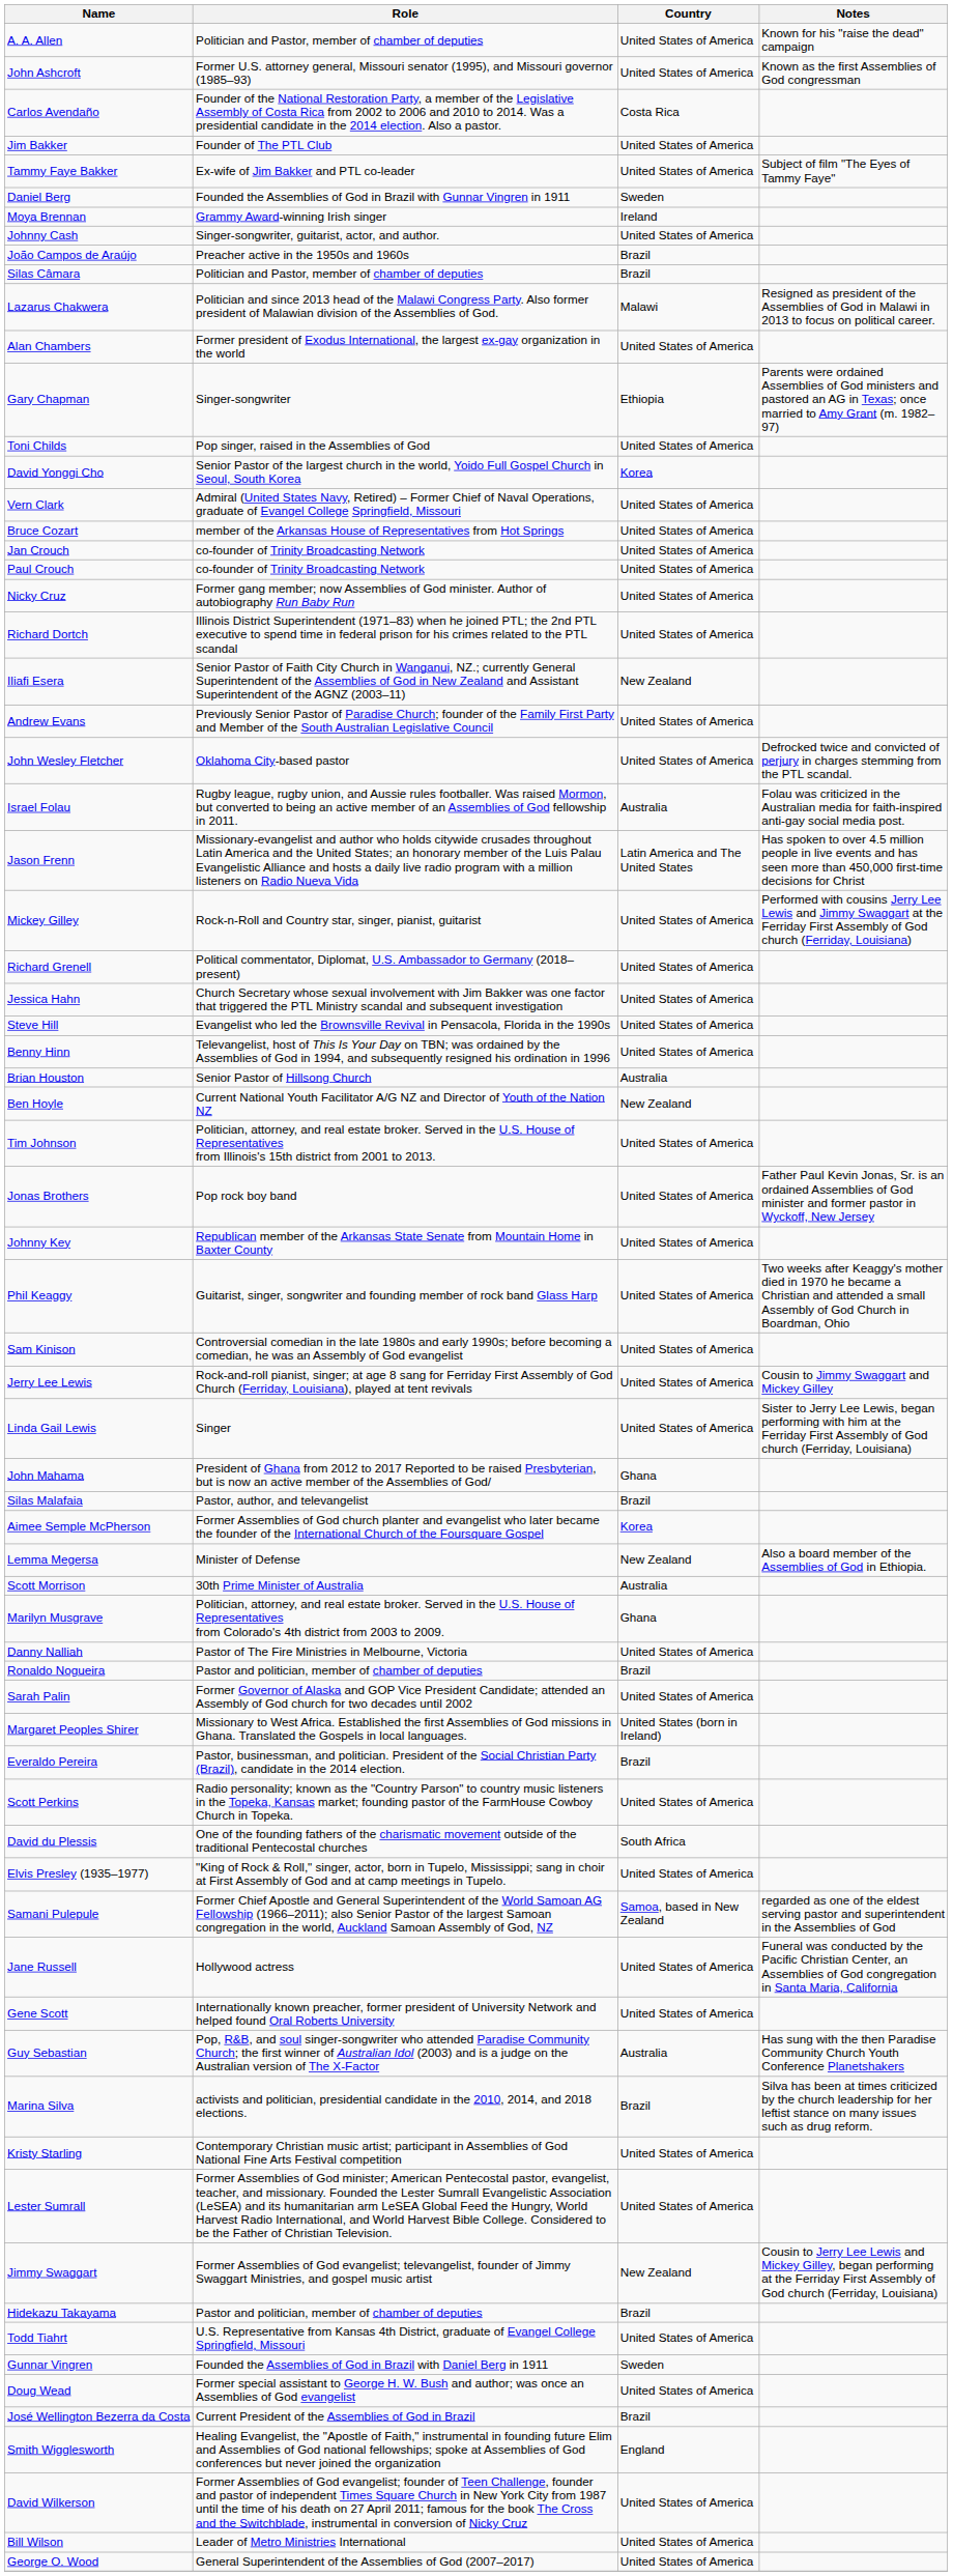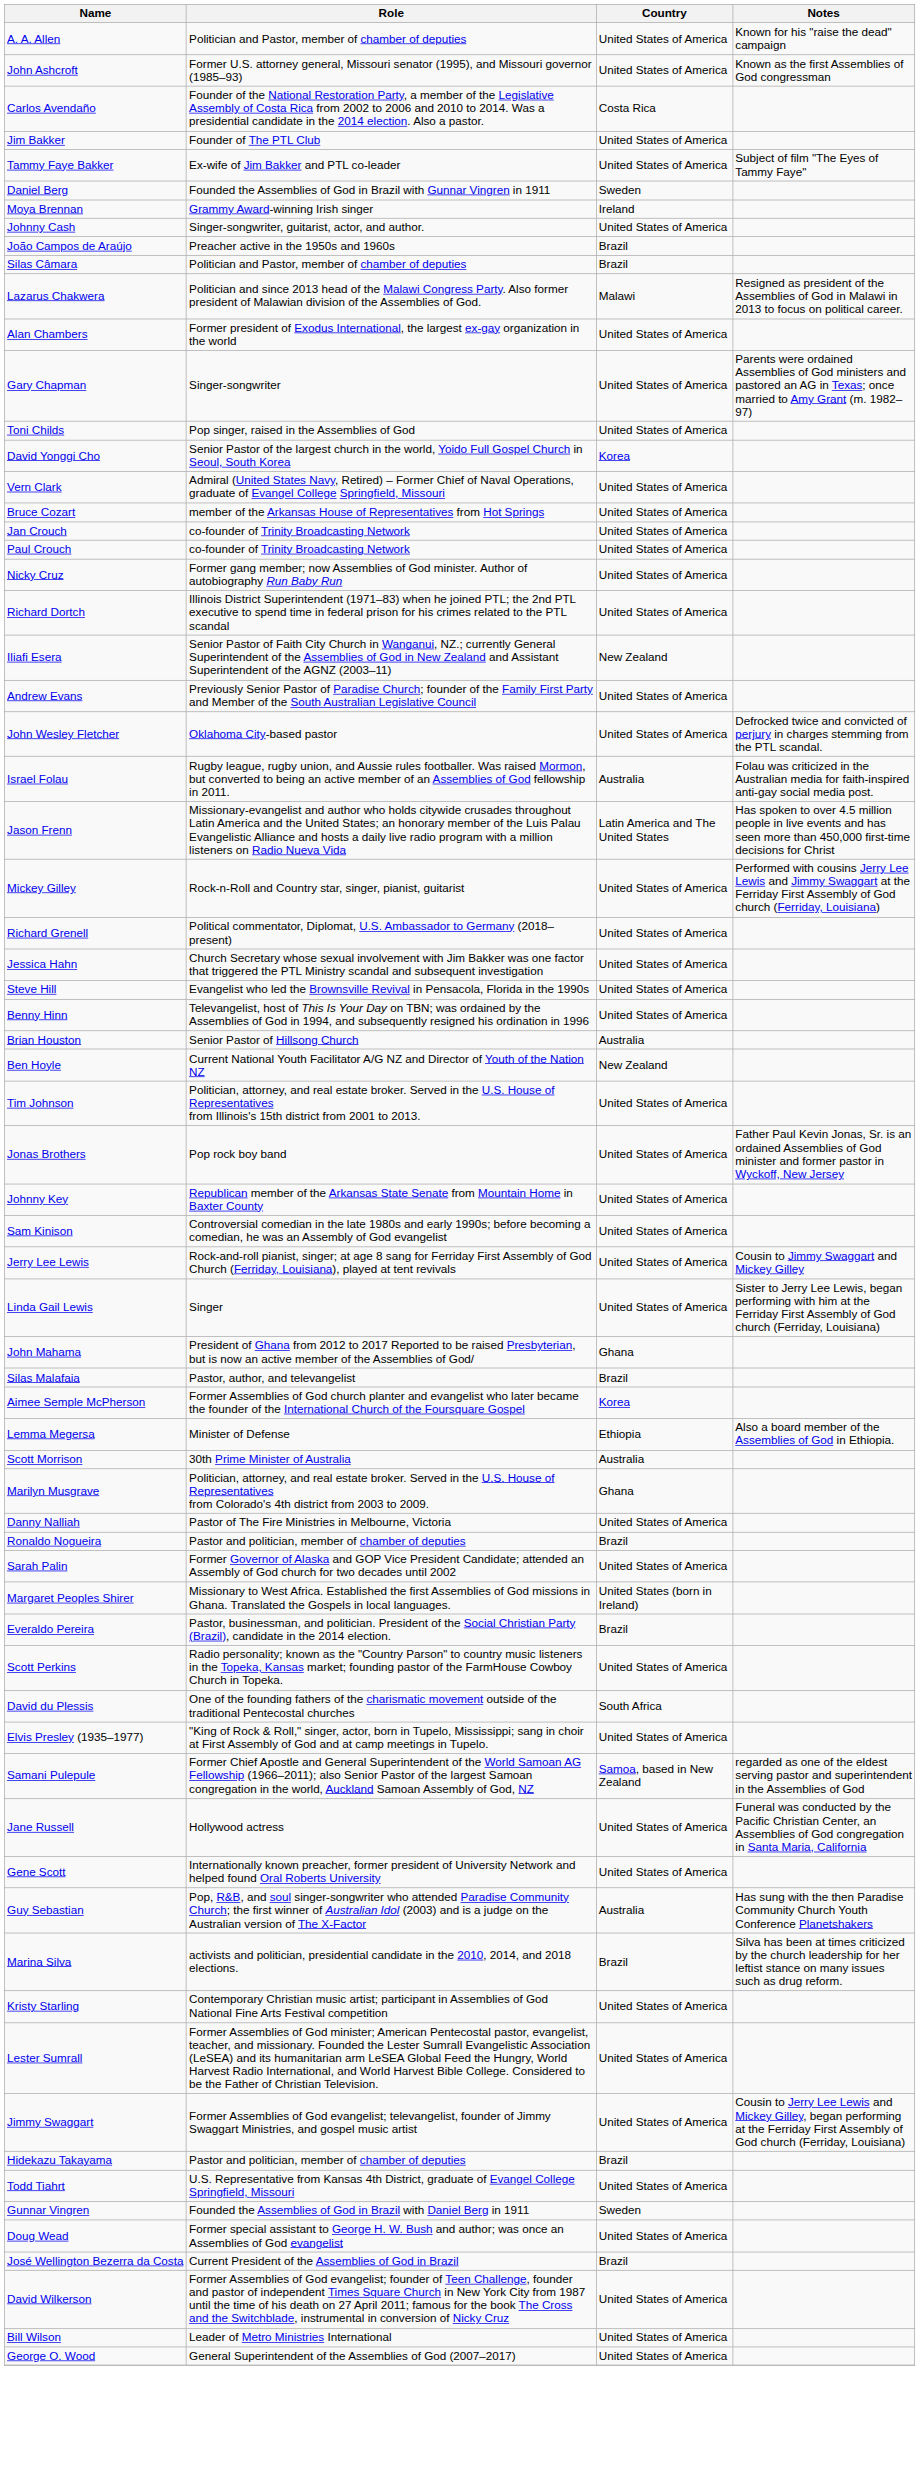 <table border="1" class="wikitable">
 <tr>
 <th width="20%">Name</th>
 <th width="45%">Role</th>
 <th width="15%">Country</th>
 <th width="40%">Notes</th>
 </tr>
 <tr>
 <td><a href='#'>A. A. Allen</a></td>
 <td>Politician and Pastor, member of <a href='#'>chamber of deputies</a></td>
 <td>United States of America</td>
 <td>Known for his "raise the dead" campaign</td>
 </tr>
 <tr>
 <td><a href='#'>John Ashcroft</a></td>
 <td>Former U.S. attorney general, Missouri senator (1995), and Missouri governor (1985–93)</td>
 <td>United States of America</td>
 <td>Known as the first Assemblies of God congressman</td>
 </tr>
 <tr>
 <td><a href='#'>Carlos Avendaño</a></td>
 <td>Founder of the <a href='#'>National Restoration Party</a>, a member of the <a href='#'>Legislative Assembly of Costa Rica</a> from 2002 to 2006 and 2010 to 2014. Was a presidential candidate in the <a href='#'>2014 election</a>. Also a pastor.</td>
 <td>Costa Rica</td>
 <td></td>
 </tr>
 <tr>
 <td><a href='#'>Jim Bakker</a></td>
 <td>Founder of <a href='#'>The PTL Club</a></td>
 <td>United States of America</td>
 <td></td>
 </tr>
 <tr>
 <td><a href='#'>Tammy Faye Bakker</a></td>
 <td>Ex-wife of <a href='#'>Jim Bakker</a> and PTL co-leader</td>
 <td>United States of America</td>
 <td>Subject of film "The Eyes of Tammy Faye"</td>
 </tr>
 <tr>
 <td><a href='#'>Daniel Berg</a></td>
 <td>Founded the Assemblies of God in Brazil with <a href='#'>Gunnar Vingren</a> in 1911</td>
 <td>Sweden</td>
 </tr>
 <tr>
 <td><a href='#'>Moya Brennan</a></td>
 <td><a href='#'>Grammy Award</a>-winning Irish singer</td>
 <td>Ireland</td>
 <td></td>
 </tr>
 <tr>
 <td><a href='#'>Johnny Cash</a></td>
 <td>Singer-songwriter, guitarist, actor, and author.</td>
 <td>United States of America</td>
 <td></td>
 </tr>
 <tr>
 <td><a href='#'>João Campos de Araújo</a></td>
 <td>Preacher active in the 1950s and 1960s</td>
 <td>Brazil</td>
 <td></td>
 </tr>
 <tr>
 <td><a href='#'>Silas Câmara</a></td>
 <td>Politician and Pastor, member of <a href='#'>chamber of deputies</a></td>
 <td>Brazil</td>
 <td></td>
 </tr>
 <tr>
 <td><a href='#'>Lazarus Chakwera</a></td>
 <td>Politician and since 2013 head of the <a href='#'>Malawi Congress Party</a>. Also former president of Malawian division of the Assemblies of God.</td>
 <td>Malawi</td>
 <td>Resigned as president of the Assemblies of God in Malawi in 2013 to focus on political career.</td>
 </tr>
 <tr>
 <td><a href='#'>Alan Chambers</a></td>
 <td>Former president of <a href='#'>Exodus International</a>, the largest <a href='#'>ex-gay</a> organization in the world</td>
 <td>United States of America</td>
 <td></td>
 </tr>
 <tr>
 <td><a href='#'>Gary Chapman</a></td>
 <td>Singer-songwriter</td>
-<td>Ethiopia</td>
+<td>United States of America</td>
 <td>Parents were ordained Assemblies of God ministers and pastored an AG in <a href='#'>Texas</a>; once married to <a href='#'>Amy Grant</a> (m. 1982–97)</td>
 </tr>
 <tr>
 <td><a href='#'>Toni Childs</a></td>
 <td>Pop singer, raised in the Assemblies of God</td>
 <td>United States of America</td>
 <td></td>
 </tr>
 <tr>
 <td><a href='#'>David Yonggi Cho</a></td>
 <td>Senior Pastor of the largest church in the world, <a href='#'>Yoido Full Gospel Church</a> in <a href='#'>Seoul, South Korea</a></td>
 <td><a href='#'>Korea</a></td>
 <td></td>
 </tr>
 <tr>
 <td><a href='#'>Vern Clark</a></td>
 <td>Admiral (<a href='#'>United States Navy</a>, Retired) – Former Chief of Naval Operations, graduate of <a href='#'>Evangel College</a> <a href='#'>Springfield, Missouri</a></td>
 <td>United States of America</td>
 <td></td>
 </tr>
 <tr>
 <td><a href='#'>Bruce Cozart</a></td>
 <td>member of the <a href='#'>Arkansas House of Representatives</a> from <a href='#'>Hot Springs</a></td>
 <td>United States of America</td>
 <td></td>
 </tr>
 <tr>
 <td><a href='#'>Jan Crouch</a></td>
 <td>co-founder of <a href='#'>Trinity Broadcasting Network</a></td>
 <td>United States of America</td>
 <td></td>
 </tr>
 <tr>
 <td><a href='#'>Paul Crouch</a></td>
 <td>co-founder of <a href='#'>Trinity Broadcasting Network</a></td>
 <td>United States of America</td>
 <td></td>
 </tr>
 <tr>
 <td><a href='#'>Nicky Cruz</a></td>
 <td>Former gang member; now Assemblies of God minister. Author of autobiography <em><a href='#'>Run Baby Run</a></em></td>
 <td>United States of America</td>
 <td></td>
 </tr>
 <tr>
 <td><a href='#'>Richard Dortch</a></td>
 <td>Illinois District Superintendent (1971–83) when he joined PTL; the 2nd PTL executive to spend time in federal prison for his crimes related to the PTL scandal</td>
 <td>United States of America</td>
 <td></td>
 </tr>
 <tr>
 <td><a href='#'>Iliafi Esera</a></td>
 <td>Senior Pastor of Faith City Church in <a href='#'>Wanganui</a>, NZ.; currently General Superintendent of the <a href='#'>Assemblies of God in New Zealand</a> and Assistant Superintendent of the AGNZ (2003–11)</td>
 <td>New Zealand</td>
 <td></td>
 </tr>
 <tr>
 <td><a href='#'>Andrew Evans</a></td>
 <td>Previously Senior Pastor of <a href='#'>Paradise Church</a>; founder of the <a href='#'>Family First Party</a> and Member of the <a href='#'>South Australian Legislative Council</a></td>
 <td>United States of America</td>
 <td></td>
 </tr>
 <tr>
 <td><a href='#'>John Wesley Fletcher</a></td>
 <td><a href='#'>Oklahoma City</a>-based pastor</td>
 <td>United States of America</td>
 <td>Defrocked twice and convicted of <a href='#'>perjury</a> in charges stemming from the PTL scandal.</td>
 </tr>
 <tr>
 <td><a href='#'>Israel Folau</a></td>
 <td>Rugby league, rugby union, and Aussie rules footballer. Was raised <a href='#'>Mormon</a>, but converted to being an active member of an <a href='#'>Assemblies of God</a> fellowship in 2011.</td>
 <td>Australia</td>
 <td>Folau was criticized in the Australian media for faith-inspired anti-gay social media post.</td>
 </tr>
 <tr>
 <td><a href='#'>Jason Frenn</a></td>
 <td>Missionary-evangelist and author who holds citywide crusades throughout Latin America and the United States; an honorary member of the Luis Palau Evangelistic Alliance and hosts a daily live radio program with a million listeners on <a href='#'>Radio Nueva Vida</a></td>
 <td>Latin America and The United States</td>
 <td>Has spoken to over 4.5 million people in live events and has seen more than 450,000 first-time decisions for Christ</td>
 </tr>
 <tr>
 <td><a href='#'>Mickey Gilley</a></td>
 <td>Rock-n-Roll and Country star, singer, pianist, guitarist</td>
 <td>United States of America</td>
 <td>Performed with cousins <a href='#'>Jerry Lee Lewis</a> and <a href='#'>Jimmy Swaggart</a> at the Ferriday First Assembly of God church (<a href='#'>Ferriday, Louisiana</a>)</td>
 </tr>
 <tr>
 <td><a href='#'>Richard Grenell</a></td>
 <td>Political commentator, Diplomat, <a href='#'>U.S. Ambassador to Germany</a> (2018–present)</td>
 <td>United States of America</td>
 <td></td>
 </tr>
 <tr>
 <td><a href='#'>Jessica Hahn</a></td>
 <td>Church Secretary whose sexual involvement with Jim Bakker was one factor that triggered the PTL Ministry scandal and subsequent investigation</td>
 <td>United States of America</td>
 <td></td>
 </tr>
 <tr>
 <td><a href='#'>Steve Hill</a></td>
 <td>Evangelist who led the <a href='#'>Brownsville Revival</a> in Pensacola, Florida in the 1990s</td>
 <td>United States of America</td>
 <td></td>
 </tr>
 <tr>
 <td><a href='#'>Benny Hinn</a></td>
 <td>Televangelist, host of <em>This Is Your Day</em> on TBN; was ordained by the Assemblies of God in 1994, and subsequently resigned his ordination in 1996</td>
 <td>United States of America</td>
 <td></td>
 </tr>
 <tr>
 <td><a href='#'>Brian Houston</a></td>
 <td>Senior Pastor of <a href='#'>Hillsong Church</a></td>
 <td>Australia</td>
 <td></td>
 </tr>
 <tr>
 <td><a href='#'>Ben Hoyle</a></td>
 <td>Current National Youth Facilitator A/G NZ and Director of <a href='#'>Youth of the Nation NZ</a></td>
 <td>New Zealand</td>
 <td></td>
 </tr>
 <tr>
 <td><a href='#'>Tim Johnson</a></td>
 <td>Politician, attorney, and real estate broker. Served in the <a href='#'>U.S. House of Representatives</a><br>from Illinois's 15th district from 2001 to 2013.</td>
 <td>United States of America</td>
 <td></td>
 </tr>
 <tr>
 <td><a href='#'>Jonas Brothers</a></td>
 <td>Pop rock boy band</td>
 <td>United States of America</td>
 <td>Father Paul Kevin Jonas, Sr. is an ordained Assemblies of God minister and former pastor in <a href='#'>Wyckoff, New Jersey</a></td>
 </tr>
 <tr>
 <td><a href='#'>Johnny Key</a></td>
 <td><a href='#'>Republican</a> member of the <a href='#'>Arkansas State Senate</a> from <a href='#'>Mountain Home</a> in <a href='#'>Baxter County</a></td>
 <td>United States of America</td>
 <td></td>
 </tr>
 <tr>
-<td><a href='#'>Phil Keaggy</a></td>
-<td>Guitarist, singer, songwriter and founding member of rock band <a href='#'>Glass Harp</a></td>
-<td>United States of America</td>
-<td>Two weeks after Keaggy's mother died in 1970 he became a Christian and attended a small Assembly of God Church in Boardman, Ohio</td>
-</tr>
-<tr>
 <td><a href='#'>Sam Kinison</a></td>
 <td>Controversial comedian in the late 1980s and early 1990s; before becoming a comedian, he was an Assembly of God evangelist</td>
 <td>United States of America</td>
 <td></td>
 </tr>
 <tr>
 <td><a href='#'>Jerry Lee Lewis</a></td>
 <td>Rock-and-roll pianist, singer; at age 8 sang for Ferriday First Assembly of God Church (<a href='#'>Ferriday, Louisiana</a>), played at tent revivals</td>
 <td>United States of America</td>
 <td>Cousin to <a href='#'>Jimmy Swaggart</a> and <a href='#'>Mickey Gilley</a></td>
 </tr>
 <tr>
 <td><a href='#'>Linda Gail Lewis</a></td>
 <td>Singer</td>
 <td>United States of America</td>
 <td>Sister to Jerry Lee Lewis, began performing with him at the Ferriday First Assembly of God church (Ferriday, Louisiana)</td>
 </tr>
 <tr>
 <td><a href='#'>John Mahama</a></td>
 <td>President of <a href='#'>Ghana</a> from 2012 to 2017 Reported to be raised <a href='#'>Presbyterian</a>, but is now an active member of the Assemblies of God/</td>
 <td>Ghana</td>
 <td></td>
 </tr>
 <tr>
 <td><a href='#'>Silas Malafaia</a></td>
 <td>Pastor, author, and televangelist</td>
 <td>Brazil</td>
 <td></td>
 </tr>
 <tr>
 <td><a href='#'>Aimee Semple McPherson</a></td>
 <td>Former Assemblies of God church planter and evangelist who later became the founder of the <a href='#'>International Church of the Foursquare Gospel</a></td>
 <td><a href='#'>Korea</a></td>
 <td></td>
 </tr>
 <tr>
 <td><a href='#'>Lemma Megersa</a></td>
 <td>Minister of Defense</td>
-<td>New Zealand</td>
+<td>Ethiopia</td>
 <td>Also a board member of the <a href='#'>Assemblies of God</a> in Ethiopia.</td>
 </tr>
 <tr>
 <td><a href='#'>Scott Morrison</a></td>
 <td>30th <a href='#'>Prime Minister of Australia</a></td>
 <td>Australia</td>
 <td></td>
 </tr>
 <tr>
 <td><a href='#'>Marilyn Musgrave</a></td>
 <td>Politician, attorney, and real estate broker. Served in the <a href='#'>U.S. House of Representatives</a><br>from Colorado's 4th district from 2003 to 2009.</td>
 <td>Ghana</td>
 <td></td>
 </tr>
 <tr>
 <td><a href='#'>Danny Nalliah</a></td>
 <td>Pastor of The Fire Ministries in Melbourne, Victoria</td>
 <td>United States of America</td>
 <td></td>
 </tr>
 <tr>
 <td><a href='#'>Ronaldo Nogueira</a></td>
 <td>Pastor and politician, member of <a href='#'>chamber of deputies</a></td>
 <td>Brazil</td>
 <td></td>
 </tr>
 <tr>
 <td><a href='#'>Sarah Palin</a></td>
 <td>Former <a href='#'>Governor of Alaska</a> and GOP Vice President Candidate; attended an Assembly of God church for two decades until 2002</td>
 <td>United States of America</td>
 <td></td>
 </tr>
 <tr>
 <td><a href='#'>Margaret Peoples Shirer</a></td>
 <td>Missionary to West Africa. Established the first Assemblies of God missions in Ghana. Translated the Gospels in local languages.</td>
 <td>United States (born in Ireland)</td>
 <td></td>
 </tr>
 <tr>
 <td><a href='#'>Everaldo Pereira</a></td>
 <td>Pastor, businessman, and politician. President of the <a href='#'>Social Christian Party (Brazil)</a>, candidate in the 2014 election.</td>
 <td>Brazil</td>
 <td></td>
 </tr>
 <tr>
 <td><a href='#'>Scott Perkins</a></td>
 <td>Radio personality; known as the "Country Parson" to country music listeners in the <a href='#'>Topeka, Kansas</a> market; founding pastor of the FarmHouse Cowboy Church in Topeka.</td>
 <td>United States of America</td>
 <td></td>
 </tr>
 <tr>
 <td><a href='#'>David du Plessis</a></td>
 <td>One of the founding fathers of the <a href='#'>charismatic movement</a> outside of the traditional Pentecostal churches</td>
 <td>South Africa</td>
 <td></td>
 </tr>
 <tr>
 <td><a href='#'>Elvis Presley</a> (1935–1977)</td>
 <td>"King of Rock & Roll," singer, actor, born in Tupelo, Mississippi; sang in choir at First Assembly of God and at camp meetings in Tupelo.</td>
 <td>United States of America</td>
 <td></td>
 </tr>
 <tr>
 <td><a href='#'>Samani Pulepule</a></td>
 <td>Former Chief Apostle and General Superintendent of the <a href='#'>World Samoan AG Fellowship</a> (1966–2011); also Senior Pastor of the largest Samoan congregation in the world, <a href='#'>Auckland</a> Samoan Assembly of God, <a href='#'>NZ</a></td>
 <td><a href='#'>Samoa</a>, based in New Zealand</td>
 <td>regarded as one of the eldest serving pastor and superintendent in the Assemblies of God</td>
 </tr>
 <tr>
 <td><a href='#'>Jane Russell</a></td>
 <td>Hollywood actress</td>
 <td>United States of America</td>
 <td>Funeral was conducted by the Pacific Christian Center, an Assemblies of God congregation in <a href='#'>Santa Maria, California</a></td>
 </tr>
 <tr>
 <td><a href='#'>Gene Scott</a></td>
 <td>Internationally known preacher, former president of University Network and helped found <a href='#'>Oral Roberts University</a></td>
 <td>United States of America</td>
 <td></td>
 </tr>
 <tr>
 <td><a href='#'>Guy Sebastian</a></td>
 <td>Pop, <a href='#'>R&B</a>, and <a href='#'>soul</a> singer-songwriter who attended <a href='#'>Paradise Community Church</a>; the first winner of <em><a href='#'>Australian Idol</a></em> (2003) and is a judge on the Australian version of <a href='#'>The X-Factor</a></td>
 <td>Australia</td>
 <td>Has sung with the then Paradise Community Church Youth Conference <a href='#'>Planetshakers</a></td>
 </tr>
 <tr>
 <td><a href='#'>Marina Silva</a></td>
 <td>activists and politician, presidential candidate in the <a href='#'>2010</a>, 2014, and 2018 elections.</td>
 <td>Brazil</td>
 <td>Silva has been at times criticized by the church leadership for her leftist stance on many issues such as drug reform.</td>
 </tr>
 <tr>
 <td><a href='#'>Kristy Starling</a></td>
 <td>Contemporary Christian music artist; participant in Assemblies of God National Fine Arts Festival competition</td>
 <td>United States of America</td>
 <td></td>
 </tr>
 <tr>
 <td><a href='#'>Lester Sumrall</a></td>
 <td>Former Assemblies of God minister; American Pentecostal pastor, evangelist, teacher, and missionary. Founded the Lester Sumrall Evangelistic Association (LeSEA) and its humanitarian arm LeSEA Global Feed the Hungry, World Harvest Radio International, and World Harvest Bible College. Considered to be the Father of Christian Television.</td>
 <td>United States of America</td>
 </tr>
 <tr>
 <td><a href='#'>Jimmy Swaggart</a></td>
 <td>Former Assemblies of God evangelist; televangelist, founder of Jimmy Swaggart Ministries, and gospel music artist</td>
-<td>New Zealand</td>
+<td>United States of America</td>
 <td>Cousin to <a href='#'>Jerry Lee Lewis</a> and <a href='#'>Mickey Gilley</a>, began performing at the Ferriday First Assembly of God church (Ferriday, Louisiana)</td>
 </tr>
 <tr>
 <td><a href='#'>Hidekazu Takayama</a></td>
 <td>Pastor and politician, member of <a href='#'>chamber of deputies</a></td>
 <td>Brazil</td>
 <td></td>
 </tr>
 <tr>
 <td><a href='#'>Todd Tiahrt</a></td>
 <td>U.S. Representative from Kansas 4th District, graduate of <a href='#'>Evangel College</a> <a href='#'>Springfield, Missouri</a></td>
 <td>United States of America</td>
 <td></td>
 </tr>
 <tr>
 <td><a href='#'>Gunnar Vingren</a></td>
 <td>Founded the <a href='#'>Assemblies of God in Brazil</a> with <a href='#'>Daniel Berg</a> in 1911</td>
 <td>Sweden</td>
 <td></td>
 </tr>
 <tr>
 <td><a href='#'>Doug Wead</a></td>
 <td>Former special assistant to <a href='#'>George H. W. Bush</a> and author; was once an Assemblies of God <a href='#'>evangelist</a></td>
 <td>United States of America</td>
 <td></td>
 </tr>
 <tr>
 <td><a href='#'>José Wellington Bezerra da Costa</a></td>
 <td>Current President of the <a href='#'>Assemblies of God in Brazil</a></td>
 <td>Brazil</td>
 <td></td>
 </tr>
 <tr>
-<td><a href='#'>Smith Wigglesworth</a></td>
-<td>Healing Evangelist, the "Apostle of Faith," instrumental in founding future Elim and Assemblies of God national fellowships; spoke at Assemblies of God conferences but never joined the organization</td>
-<td>England</td>
-<td></td>
-</tr>
-<tr>
 <td><a href='#'>David Wilkerson</a></td>
 <td>Former Assemblies of God evangelist; founder of <a href='#'>Teen Challenge</a>, founder and pastor of independent <a href='#'>Times Square Church</a> in New York City from 1987 until the time of his death on 27 April 2011; famous for the book <a href='#'>The Cross and the Switchblade</a>, instrumental in conversion of <a href='#'>Nicky Cruz</a></td>
 <td>United States of America</td>
 <td></td>
 </tr>
 <tr>
 <td><a href='#'>Bill Wilson</a></td>
 <td>Leader of <a href='#'>Metro Ministries</a> International</td>
 <td>United States of America</td>
 <td></td>
 </tr>
 <tr>
 <td><a href='#'>George O. Wood</a></td>
 <td>General Superintendent of the Assemblies of God (2007–2017)</td>
 <td>United States of America</td>
 <td></td>
 </tr>
 <tr>
 </tr>
 </table>
